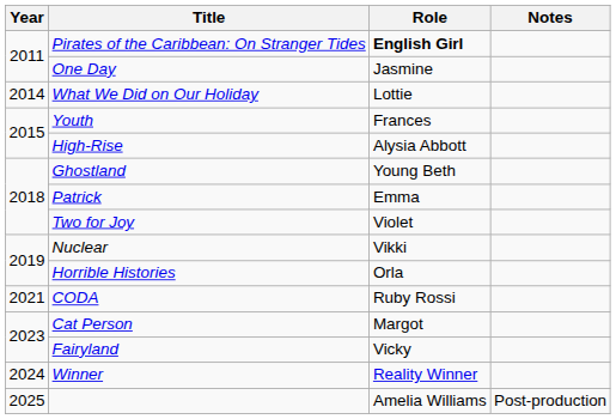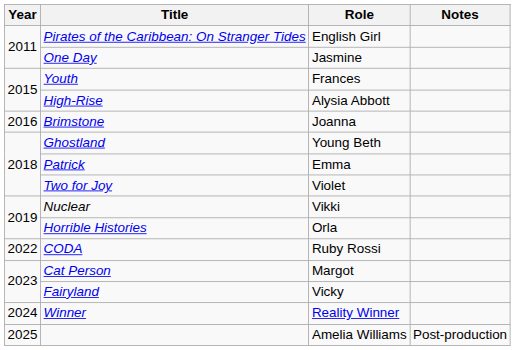 <table class="wikitable sortable">
 <tr>
 <th>Year</th>
 <th>Title</th>
 <th>Role</th>
 <th scope="col" class=unsortable>Notes</th>
 </tr>
 <tr>
 <td style="text-align:center;" rowspan="2">2011</td>
 <td><em><a href='#'>Pirates of the Caribbean: On Stranger Tides</a></em></td>
-<td><strong>English Girl</strong></td>
+<td>English Girl</td>
 <td></td>
 </tr>
 <tr>
 <td><em><a href='#'>One Day</a></em></td>
 <td>Jasmine</td>
-<td></td>
-</tr>
-<tr>
-<td style="text-align:center;">2014</td>
-<td><em><a href='#'>What We Did on Our Holiday</a></em></td>
-<td>Lottie</td>
 <td></td>
 </tr>
 <tr>
 <td style="text-align:center;" rowspan="2">2015</td>
 <td><em><a href='#'>Youth</a></em></td>
 <td>Frances</td>
 <td></td>
 </tr>
 <tr>
 <td><em><a href='#'>High-Rise</a></em></td>
 <td>Alysia Abbott</td>
+<td></td>
+</tr>
+<tr>
+<td style="text-align:center;">2016</td>
+<td><em><a href='#'>Brimstone</a></em></td>
+<td>Joanna</td>
 <td></td>
 </tr>
 <tr>
 <td style="text-align:center;" rowspan="3">2018</td>
 <td><em><a href='#'>Ghostland</a></em></td>
 <td>Young Beth</td>
 <td></td>
 </tr>
 <tr>
 <td><em><a href='#'>Patrick</a></em></td>
 <td>Emma</td>
 <td></td>
 </tr>
 <tr>
 <td><em><a href='#'>Two for Joy</a></em></td>
 <td>Violet</td>
 <td></td>
 </tr>
 <tr>
 <td style="text-align:center;" rowspan="2">2019</td>
 <td><em>Nuclear</em></td>
 <td>Vikki</td>
 <td></td>
 </tr>
 <tr>
 <td><em><a href='#'>Horrible Histories</a></em></td>
 <td>Orla</td>
 <td></td>
 </tr>
 <tr>
-<td style="text-align:center;">2021</td>
+<td style="text-align:center;">2022</td>
 <td><em><a href='#'>CODA</a></em></td>
 <td>Ruby Rossi</td>
 <td></td>
 </tr>
 <tr>
 <td style="text-align:center;" rowspan="2">2023</td>
 <td><em><a href='#'>Cat Person</a></em></td>
 <td>Margot</td>
 <td></td>
 </tr>
 <tr>
 <td><em><a href='#'>Fairyland</a></em></td>
 <td>Vicky</td>
 <td></td>
 </tr>
 <tr>
 <td style="text-align:center;">2024</td>
 <td><em><a href='#'>Winner</a></em></td>
 <td><a href='#'>Reality Winner</a></td>
 <td></td>
 </tr>
 <tr>
 <td style="text-align:center;">2025</td>
 <td></td>
 <td>Amelia Williams</td>
 <td>Post-production</td>
 </tr>
 </table>
